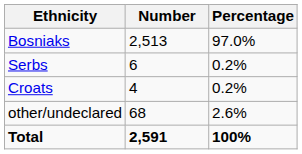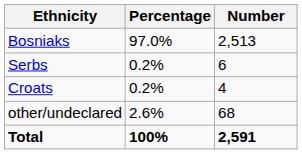 <table class="wikitable">
 <tr>
 <th width="100px">Ethnicity</th>
+<th width="80px">Percentage</th>
 <th width="80px">Number</th>
-<th width="80px">Percentage</th>
 </tr>
 <tr>
 <td><a href='#'>Bosniaks</a></td>
+<td>97.0%</td>
 <td>2,513</td>
-<td>97.0%</td>
 </tr>
 <tr>
 <td><a href='#'>Serbs</a></td>
+<td>0.2%</td>
 <td>6</td>
-<td>0.2%</td>
 </tr>
 <tr>
 <td><a href='#'>Croats</a></td>
+<td>0.2%</td>
 <td>4</td>
-<td>0.2%</td>
 </tr>
 <tr>
 <td>other/undeclared</td>
+<td>2.6%</td>
 <td>68</td>
-<td>2.6%</td>
 </tr>
 <tr>
 <td><strong>Total</strong></td>
+<td><strong>100%</strong></td>
 <td><strong>2,591</strong></td>
-<td><strong>100%</strong></td>
 </tr>
 </table>
